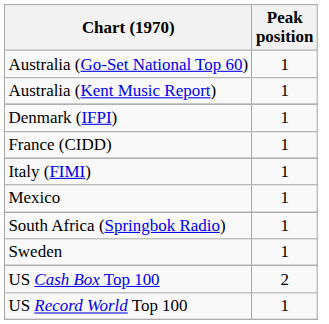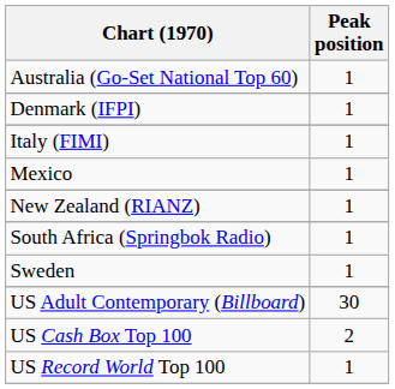 <table class="wikitable sortable">
 <tr>
 <th>Chart (1970)</th>
 <th>Peak<br>position</th>
 </tr>
 <tr>
 <td>Australia (<a href='#'>Go-Set National Top 60</a>)</td>
 <td align="center">1</td>
 </tr>
 <tr>
-<td>Australia (<a href='#'>Kent Music Report</a>)</td>
-<td align="center">1</td>
-</tr>
-<tr>
 </tr>
 <tr>
 </tr>
 <tr>
 </tr>
 <tr>
 <td>Denmark (<a href='#'>IFPI</a>)</td>
-<td align="center">1</td>
-</tr>
-<tr>
-<td>France (CIDD)</td>
 <td align="center">1</td>
 </tr>
 <tr>
 </tr>
 <tr>
 <td>Italy (<a href='#'>FIMI</a>)</td>
 <td align="center">1</td>
 </tr>
 <tr>
 <td>Mexico</td>
 <td align="center">1</td>
 </tr>
 <tr>
 </tr>
 <tr>
+</tr>
+<tr>
+<td>New Zealand (<a href='#'>RIANZ</a>)</td>
+<td align="center">1</td>
 </tr>
 <tr>
 </tr>
 <tr>
 <td>South Africa (<a href='#'>Springbok Radio</a>)</td>
 <td align="center">1</td>
 </tr>
 <tr>
 <td>Sweden</td>
 <td align="center">1</td>
 </tr>
 <tr>
 </tr>
 <tr>
 </tr>
 <tr>
 </tr>
 <tr>
+<td>US <a href='#'>Adult Contemporary</a> (<em><a href='#'>Billboard</a></em>)</td>
+<td align="center">30</td>
+</tr>
+<tr>
 <td>US <a href='#'><em>Cash Box</em> Top 100</a></td>
 <td align="center">2</td>
 </tr>
 <tr>
 <td>US <em><a href='#'>Record World</a></em> Top 100</td>
 <td align="center">1</td>
 </tr>
 <tr>
 </tr>
 </table>
